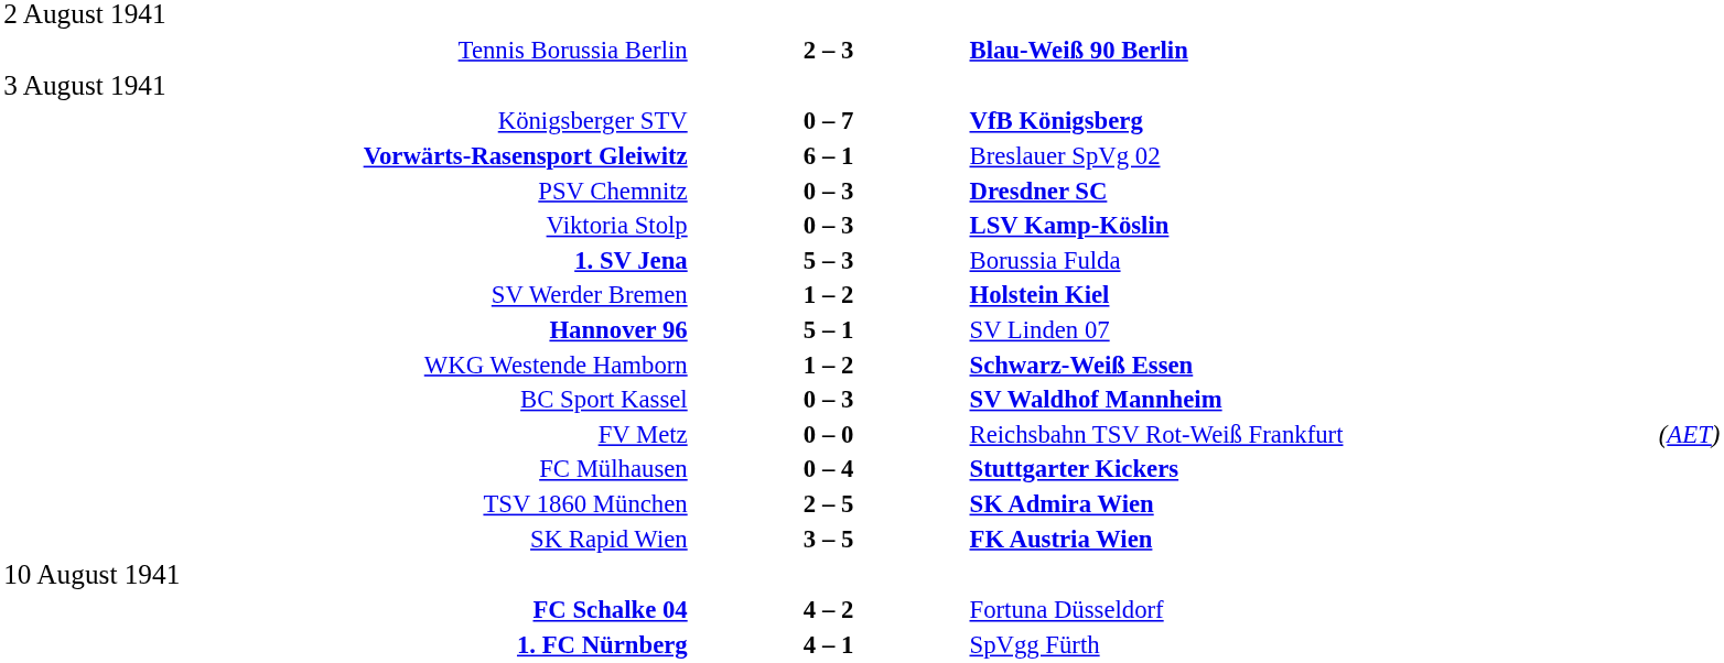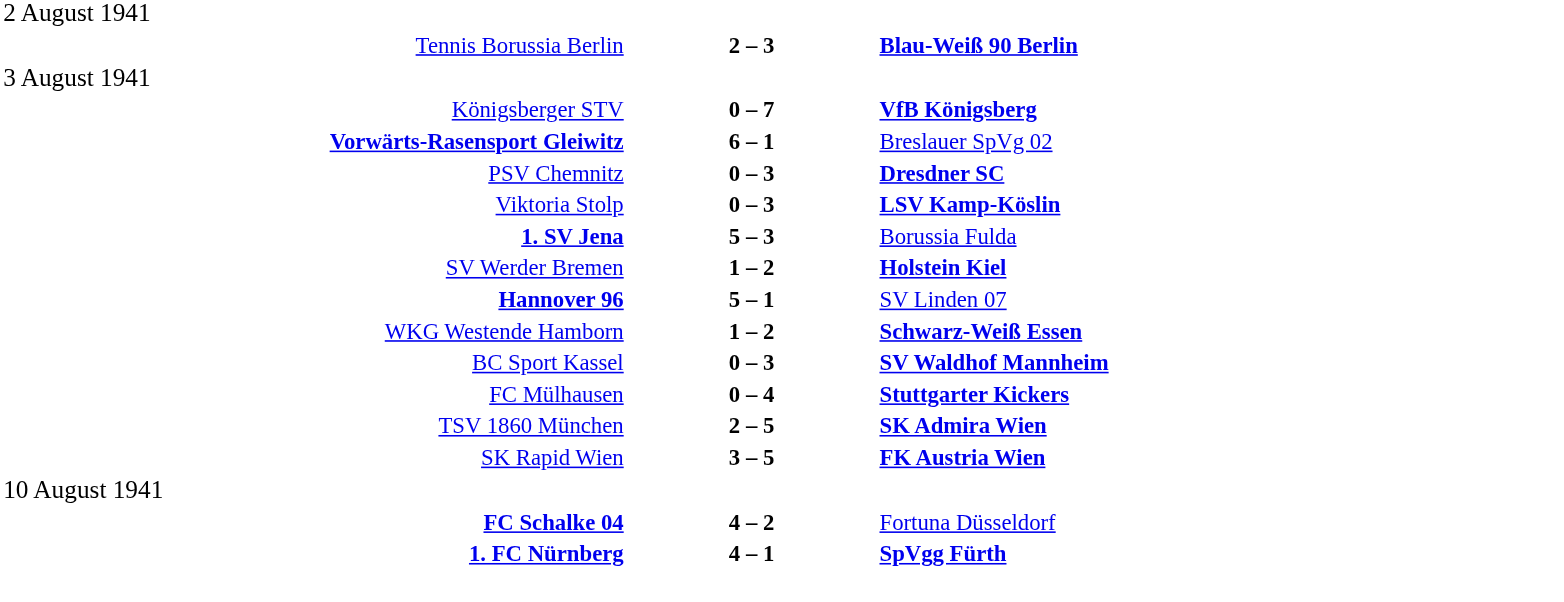 <table width=100% cellspacing=1>
 <tr>
 <th width=25%></th>
 <th width=10%></th>
 <th width=25%></th>
 <th></th>
 </tr>
 <tr>
 <td>2 August 1941</td>
 </tr>
 <tr style=font-size:90%>
 <td align=right><a href='#'>Tennis Borussia Berlin</a></td>
 <td align=center><strong>2 – 3</strong></td>
 <td><strong><a href='#'>Blau-Weiß 90 Berlin</a></strong></td>
 </tr>
 <tr>
 <td>3 August 1941</td>
 </tr>
 <tr style=font-size:90%>
 <td align=right><a href='#'>Königsberger STV</a></td>
 <td align=center><strong>0 – 7</strong></td>
 <td><strong><a href='#'>VfB Königsberg</a></strong></td>
 </tr>
 <tr style=font-size:90%>
 <td align=right><strong><a href='#'>Vorwärts-Rasensport Gleiwitz</a></strong></td>
 <td align=center><strong>6 – 1</strong></td>
 <td><a href='#'>Breslauer SpVg 02</a></td>
 </tr>
 <tr style=font-size:90%>
 <td align=right><a href='#'>PSV Chemnitz</a></td>
 <td align=center><strong>0 – 3</strong></td>
 <td><strong><a href='#'>Dresdner SC</a></strong></td>
 </tr>
 <tr style=font-size:90%>
 <td align=right><a href='#'>Viktoria Stolp</a></td>
 <td align=center><strong>0 – 3</strong></td>
 <td><strong><a href='#'>LSV Kamp-Köslin</a></strong></td>
 </tr>
 <tr style=font-size:90%>
 <td align=right><strong><a href='#'>1. SV Jena</a></strong></td>
 <td align=center><strong>5 – 3</strong></td>
 <td><a href='#'>Borussia Fulda</a></td>
 </tr>
 <tr style=font-size:90%>
 <td align=right><a href='#'>SV Werder Bremen</a></td>
 <td align=center><strong>1 – 2</strong></td>
 <td><strong><a href='#'>Holstein Kiel</a></strong></td>
 </tr>
 <tr style=font-size:90%>
 <td align=right><strong><a href='#'>Hannover 96</a></strong></td>
 <td align=center><strong>5 – 1</strong></td>
 <td><a href='#'>SV Linden 07</a></td>
 </tr>
 <tr style=font-size:90%>
 <td align=right><a href='#'>WKG Westende Hamborn</a></td>
 <td align=center><strong>1 – 2</strong></td>
 <td><strong><a href='#'>Schwarz-Weiß Essen</a></strong></td>
 </tr>
 <tr style=font-size:90%>
 <td align=right><a href='#'>BC Sport Kassel</a></td>
 <td align=center><strong>0 – 3</strong></td>
 <td><strong><a href='#'>SV Waldhof Mannheim</a></strong></td>
 </tr>
 <tr style=font-size:90%>
-<td align=right><a href='#'>FV Metz</a></td>
-<td align=center><strong>0 – 0</strong></td>
-<td><a href='#'>Reichsbahn TSV Rot-Weiß Frankfurt</a></td>
-<td><em>(<a href='#'>AET</a>)</em></td>
-</tr>
-<tr style=font-size:90%>
 <td align=right><a href='#'>FC Mülhausen</a></td>
 <td align=center><strong>0 – 4</strong></td>
 <td><strong><a href='#'>Stuttgarter Kickers</a></strong></td>
 </tr>
 <tr style=font-size:90%>
 <td align=right><a href='#'>TSV 1860 München</a></td>
 <td align=center><strong>2 – 5</strong></td>
 <td><strong><a href='#'>SK Admira Wien</a></strong></td>
 </tr>
 <tr style=font-size:90%>
 <td align=right><a href='#'>SK Rapid Wien</a></td>
 <td align=center><strong>3 – 5</strong></td>
 <td><strong><a href='#'>FK Austria Wien</a></strong></td>
 </tr>
 <tr>
 <td>10 August 1941</td>
 </tr>
 <tr style=font-size:90%>
 <td align=right><strong><a href='#'>FC Schalke 04</a></strong></td>
 <td align=center><strong>4 – 2</strong></td>
 <td><a href='#'>Fortuna Düsseldorf</a></td>
 </tr>
 <tr style=font-size:90%>
 <td align=right><strong><a href='#'>1. FC Nürnberg</a></strong></td>
 <td align=center><strong>4 – 1</strong></td>
-<td><a href='#'>SpVgg Fürth</a></td>
+<td><strong><a href='#'>SpVgg Fürth</a></strong></td>
 </tr>
 </table>
